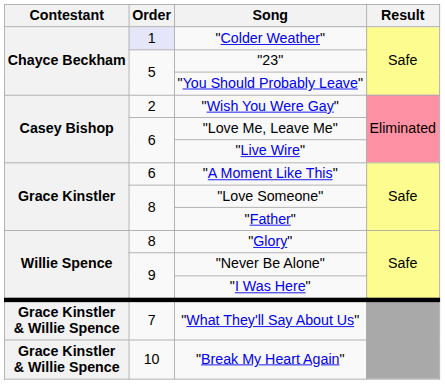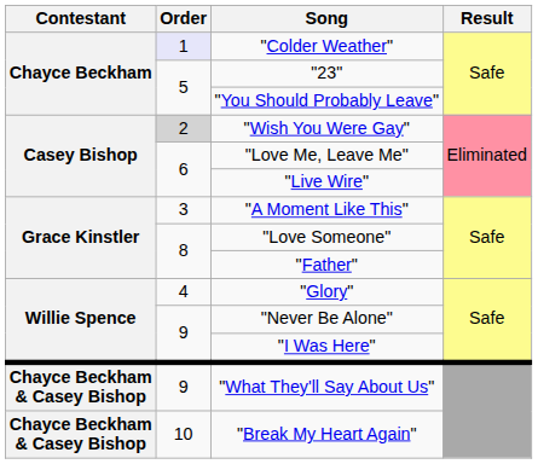 <table class="wikitable unsortable" style="text-align:center;">
 <tr>
 <th scope="col">Contestant</th>
 <th scope="col">Order</th>
 <th scope="col">Song</th>
 <th scope="col">Result</th>
 </tr>
 <tr>
 <th scope="row" rowspan="3">Chayce Beckham</th>
 <td style="background: lavender;">1</td>
 <td>"<a href='#'>Colder Weather</a>"</td>
 <td rowspan="3" style="background:#FDFC8F;">Safe</td>
 </tr>
 <tr>
 <td rowspan="2">5</td>
 <td>"23"</td>
 </tr>
 <tr>
 <td>"<a href='#'>You Should Probably Leave</a>"</td>
 </tr>
 <tr>
 <th scope="row" rowspan="3">Casey Bishop</th>
-<td>2</td>
+<td style="background: lightgrey;">2</td>
 <td>"<a href='#'>Wish You Were Gay</a>"</td>
 <td rowspan="3" style="background:#FF91A4;">Eliminated</td>
 </tr>
 <tr>
 <td rowspan="2">6</td>
 <td>"Love Me, Leave Me"</td>
 </tr>
 <tr>
 <td>"<a href='#'>Live Wire</a>"</td>
 </tr>
 <tr>
 <th scope="row" rowspan="3">Grace Kinstler</th>
-<td>6</td>
+<td>3</td>
 <td>"<a href='#'>A Moment Like This</a>"</td>
 <td rowspan="3" style="background:#FDFC8F;">Safe</td>
 </tr>
 <tr>
 <td rowspan="2">8</td>
 <td>"Love Someone"</td>
 </tr>
 <tr>
 <td>"<a href='#'>Father</a>"</td>
 </tr>
 <tr>
 <th scope="row" rowspan="3">Willie Spence</th>
-<td>8</td>
+<td>4</td>
 <td>"<a href='#'>Glory</a>"</td>
 <td rowspan="3" style="background:#FDFC8F;">Safe</td>
 </tr>
 <tr>
 <td rowspan="2">9</td>
 <td>"Never Be Alone"</td>
 </tr>
 <tr>
 <td>"<a href='#'>I Was Here</a>"</td>
 </tr>
 <tr style="border-top:5px solid">
-<th scope="row">Grace Kinstler<br>& Willie Spence</th>
-<td>7</td>
+<th scope="row">Chayce Beckham<br>& Casey Bishop</th>
+<td>9</td>
 <td>"<a href='#'>What They'll Say About Us</a>"</td>
 <td rowspan="2" bgcolor="darkgray"></td>
 </tr>
 <tr>
-<th scope="row">Grace Kinstler<br>& Willie Spence</th>
+<th scope="row">Chayce Beckham<br>& Casey Bishop</th>
 <td>10</td>
 <td>"<a href='#'>Break My Heart Again</a>"</td>
 </tr>
 </table>
